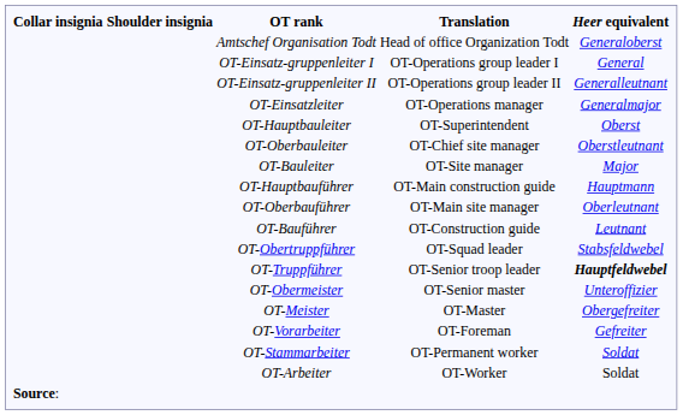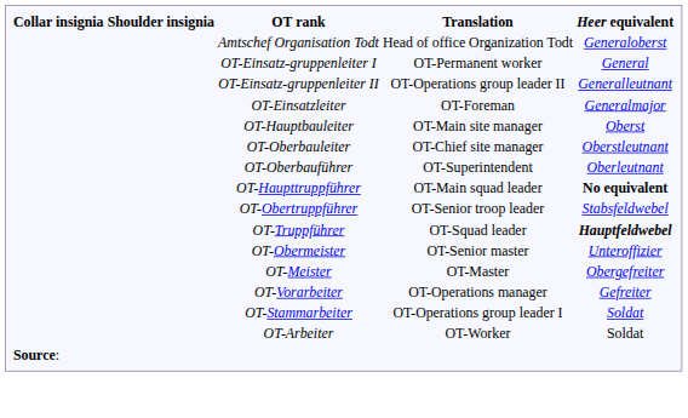 <table style="border:1px solid #8888aa; background-color:#f7f8ff; padding:5px; font-size:95%; margin: 0px 12px 12px 0px;">
 <tr style="text-align:center;">
 <th>Collar insignia</th>
 <th>Shoulder insignia</th>
 <th>OT rank</th>
 <th>Translation</th>
 <th><em>Heer</em> equivalent</th>
 </tr>
 <tr style="text-align:center;">
 <td></td>
 <td rowspan=6></td>
 <td><em>Amtschef Organisation Todt</em></td>
 <td>Head of office Organization Todt</td>
 <td><em><a href='#'>Generaloberst</a></em></td>
 </tr>
 <tr style="text-align:center;">
 <td></td>
 <td><em>OT-Einsatz-gruppenleiter I</em></td>
-<td>OT-Operations group leader I</td>
+<td>OT-Permanent worker</td>
 <td><a href='#'><em>General</em></a></td>
 </tr>
 <tr style="text-align:center;">
 <td></td>
 <td><em>OT-Einsatz-gruppenleiter II</em></td>
 <td>OT-Operations group leader II</td>
 <td><em><a href='#'>Generalleutnant</a></em></td>
 </tr>
 <tr style="text-align:center;">
 <td></td>
 <td><em>OT-Einsatzleiter</em></td>
-<td>OT-Operations manager</td>
+<td>OT-Foreman</td>
 <td><em><a href='#'>Generalmajor</a></em></td>
 </tr>
 <tr style="text-align:center;">
 <td></td>
 <td><em>OT-Hauptbauleiter</em></td>
-<td>OT-Superintendent</td>
+<td>OT-Main site manager</td>
 <td><em><a href='#'>Oberst</a></em></td>
 </tr>
 <tr style="text-align:center;">
 <td></td>
 <td><em>OT-Oberbauleiter</em></td>
 <td>OT-Chief site manager</td>
 <td><em><a href='#'>Oberstleutnant</a></em></td>
 </tr>
 <tr style="text-align:center;">
 <td></td>
 <td></td>
-<td><em>OT-Bauleiter</em></td>
-<td>OT-Site manager</td>
-<td><a href='#'><em>Major</em></a></td>
-</tr>
-<tr style="text-align:center;">
-<td></td>
-<td></td>
-<td><em>OT-Hauptbauführer</em></td>
-<td>OT-Main construction guide</td>
-<td><em><a href='#'>Hauptmann</a></em></td>
-</tr>
-<tr style="text-align:center;">
-<td></td>
-<td></td>
 <td><em>OT-Oberbauführer</em></td>
-<td>OT-Main site manager</td>
+<td>OT-Superintendent</td>
 <td><em><a href='#'>Oberleutnant</a></em></td>
 </tr>
 <tr style="text-align:center;">
 <td></td>
 <td></td>
-<td><em>OT-Bauführer</em></td>
-<td>OT-Construction guide</td>
-<td><em><a href='#'>Leutnant</a></em></td>
+<td><em>OT-<a href='#'>Haupttruppführer</a></em></td>
+<td>OT-Main squad leader</td>
+<td><strong>No equivalent</strong></td>
 </tr>
 <tr style="text-align:center;">
 <td></td>
 <td></td>
 <td><em>OT-<a href='#'>Obertruppführer</a></em></td>
-<td>OT-Squad leader</td>
+<td>OT-Senior troop leader</td>
 <td><a href='#'><em>Stabsfeldwebel</em></a></td>
 </tr>
 <tr style="text-align:center;">
 <td></td>
 <td></td>
 <td><em>OT-<a href='#'>Truppführer</a></em></td>
-<td>OT-Senior troop leader</td>
+<td>OT-Squad leader</td>
 <td><strong><em>Hauptfeldwebel</em></strong></td>
 </tr>
 <tr style="text-align:center;">
 <td rowspan=5></td>
 <td rowspan=2></td>
 <td><em>OT-<a href='#'>Obermeister</a></em></td>
 <td>OT-Senior master</td>
 <td><em><a href='#'>Unteroffizier</a></em></td>
 </tr>
 <tr style="text-align:center;">
 <td><em>OT-<a href='#'>Meister</a></em></td>
 <td>OT-Master</td>
 <td><em><a href='#'>Obergefreiter</a></em></td>
 </tr>
 <tr style="text-align:center;">
 <td rowspan=3></td>
 <td><em>OT-<a href='#'>Vorarbeiter</a></em></td>
-<td>OT-Foreman</td>
+<td>OT-Operations manager</td>
 <td><em><a href='#'>Gefreiter</a></em></td>
 </tr>
 <tr style="text-align:center;">
 <td><em>OT-<a href='#'>Stammarbeiter</a></em></td>
-<td>OT-Permanent worker</td>
+<td>OT-Operations group leader I</td>
 <td><a href='#'><em>Soldat</em></a></td>
 </tr>
 <tr style="text-align:center;">
 <td><em>OT-Arbeiter</em></td>
 <td>OT-Worker</td>
 <td>Soldat</td>
 </tr>
 <tr>
 <td colspan=2><strong>Source</strong>: </td>
 <td></td>
 </tr>
 </table>
